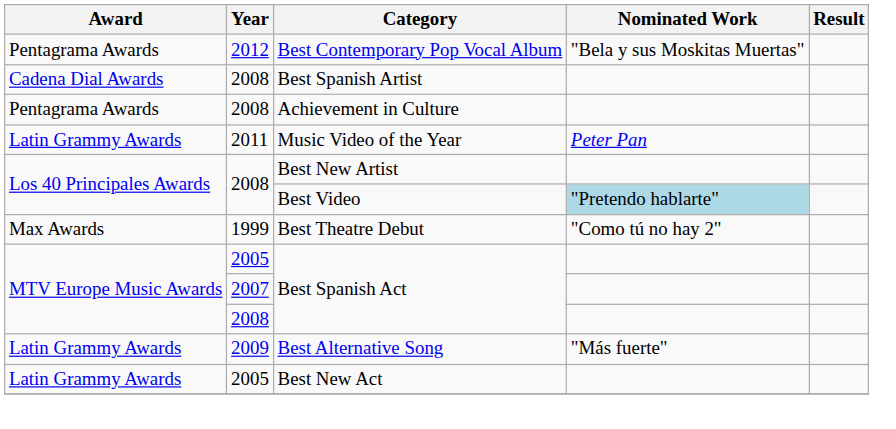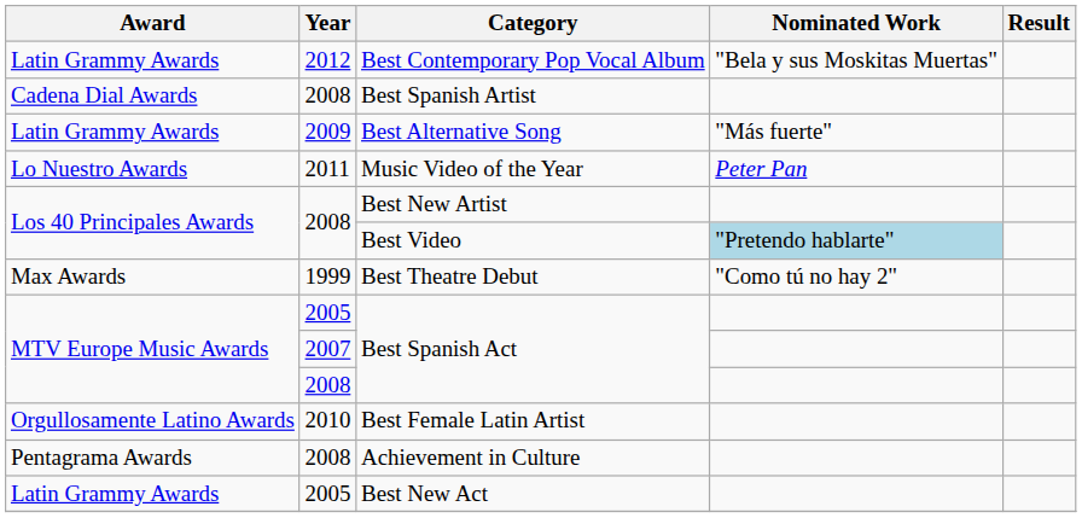 <table class="wikitable sortable">
 <tr>
 <th>Award</th>
 <th>Year</th>
 <th>Category</th>
 <th>Nominated Work</th>
 <th>Result</th>
 </tr>
 <tr>
-<td>Pentagrama Awards</td>
+<td><a href='#'>Latin Grammy Awards</a></td>
 <td><a href='#'>2012</a></td>
 <td><a href='#'>Best Contemporary Pop Vocal Album</a></td>
 <td>"Bela y sus Moskitas Muertas"</td>
 <td></td>
 </tr>
 <tr>
 <td><a href='#'>Cadena Dial Awards</a></td>
 <td>2008</td>
 <td>Best Spanish Artist</td>
 <td></td>
 <td></td>
 </tr>
 <tr>
-<td>Pentagrama Awards</td>
-<td>2008</td>
-<td>Achievement in Culture</td>
-<td></td>
+<td><a href='#'>Latin Grammy Awards</a></td>
+<td><a href='#'>2009</a></td>
+<td><a href='#'>Best Alternative Song</a></td>
+<td>"Más fuerte"</td>
 <td></td>
 </tr>
 <tr>
-<td><a href='#'>Latin Grammy Awards</a></td>
+<td><a href='#'>Lo Nuestro Awards</a></td>
 <td>2011</td>
 <td>Music Video of the Year</td>
 <td><em><a href='#'>Peter Pan</a></em></td>
 <td></td>
 </tr>
 <tr>
 <td rowspan="2"><a href='#'>Los 40 Principales Awards</a></td>
 <td rowspan="2">2008</td>
 <td>Best New Artist</td>
 <td></td>
 <td></td>
 </tr>
 <tr>
 <td>Best Video</td>
 <td style="background: lightblue;">"Pretendo hablarte"</td>
 <td></td>
 </tr>
 <tr>
 <td>Max Awards</td>
 <td>1999</td>
 <td>Best Theatre Debut</td>
 <td>"Como tú no hay 2"</td>
 <td></td>
 </tr>
 <tr>
 <td rowspan="3"><a href='#'>MTV Europe Music Awards</a></td>
 <td><a href='#'>2005</a></td>
 <td rowspan="3">Best Spanish Act</td>
 <td></td>
 <td></td>
 </tr>
 <tr>
 <td><a href='#'>2007</a></td>
 <td></td>
 <td></td>
 </tr>
 <tr>
 <td><a href='#'>2008</a></td>
 <td></td>
 <td></td>
 </tr>
 <tr>
-<td><a href='#'>Latin Grammy Awards</a></td>
-<td><a href='#'>2009</a></td>
-<td><a href='#'>Best Alternative Song</a></td>
-<td>"Más fuerte"</td>
+<td><a href='#'>Orgullosamente Latino Awards</a></td>
+<td>2010</td>
+<td>Best Female Latin Artist</td>
+<td></td>
+<td></td>
+</tr>
+<tr>
+<td>Pentagrama Awards</td>
+<td>2008</td>
+<td>Achievement in Culture</td>
+<td></td>
 <td></td>
 </tr>
 <tr>
 <td><a href='#'>Latin Grammy Awards</a></td>
 <td>2005</td>
 <td>Best New Act</td>
 <td></td>
 <td></td>
 </tr>
 <tr>
 </tr>
 </table>
